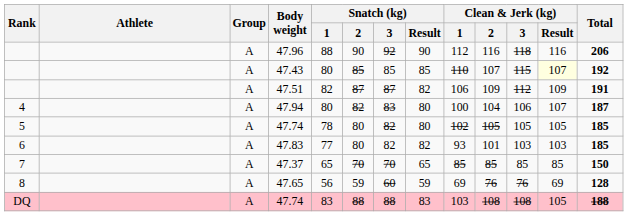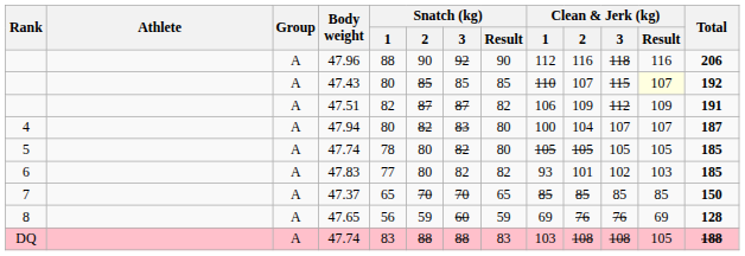 <table class = "wikitable" style="text-align:center;">
 <tr>
 <th rowspan=2 width=40>Rank</th>
 <th rowspan=2 width=250>Athlete</th>
 <th rowspan=2 width=40>Group</th>
 <th rowspan=2 width=50>Body weight</th>
 <th colspan=4>Snatch (kg)</th>
 <th colspan=4>Clean & Jerk (kg)</th>
 <th rowspan=2 width=55>Total</th>
 </tr>
 <tr>
 <th width=35>1</th>
 <th width=35>2</th>
 <th width=35>3</th>
 <th width=45>Result</th>
 <th width=35>1</th>
 <th width=35>2</th>
 <th width=35>3</th>
 <th width=45>Result</th>
 </tr>
 <tr>
 <td></td>
 <td align=left></td>
 <td>A</td>
 <td>47.96</td>
 <td>88</td>
 <td>90</td>
 <td><s>92</s></td>
 <td>90</td>
 <td>112</td>
 <td>116</td>
 <td><s>118</s></td>
 <td>116</td>
 <td><strong>206</strong></td>
 </tr>
 <tr>
 <td></td>
 <td align=left></td>
 <td>A</td>
 <td>47.43</td>
 <td>80</td>
 <td><s>85</s></td>
 <td>85</td>
 <td>85</td>
 <td><s>110</s></td>
 <td>107</td>
 <td><s>115</s></td>
 <td style="background: lightyellow;">107</td>
 <td><strong>192</strong></td>
 </tr>
 <tr>
 <td></td>
 <td align=left></td>
 <td>A</td>
 <td>47.51</td>
 <td>82</td>
 <td><s>87</s></td>
 <td><s>87</s></td>
 <td>82</td>
 <td>106</td>
 <td>109</td>
 <td><s>112</s></td>
 <td>109</td>
 <td><strong>191</strong></td>
 </tr>
 <tr>
 <td>4</td>
 <td align=left></td>
 <td>A</td>
 <td>47.94</td>
 <td>80</td>
 <td><s>82</s></td>
 <td><s>83</s></td>
 <td>80</td>
 <td>100</td>
 <td>104</td>
-<td>106</td>
+<td>107</td>
 <td>107</td>
 <td><strong>187</strong></td>
 </tr>
 <tr>
 <td>5</td>
 <td align=left></td>
 <td>A</td>
 <td>47.74</td>
 <td>78</td>
 <td>80</td>
 <td><s>82</s></td>
 <td>80</td>
-<td><s>102</s></td>
+<td><s>105</s></td>
 <td><s>105</s></td>
 <td>105</td>
 <td>105</td>
 <td><strong>185</strong></td>
 </tr>
 <tr>
 <td>6</td>
 <td align=left></td>
 <td>A</td>
 <td>47.83</td>
 <td>77</td>
 <td>80</td>
 <td>82</td>
 <td>82</td>
 <td>93</td>
 <td>101</td>
-<td>103</td>
+<td>102</td>
 <td>103</td>
 <td><strong>185</strong></td>
 </tr>
 <tr>
 <td>7</td>
 <td align=left></td>
 <td>A</td>
 <td>47.37</td>
 <td>65</td>
 <td><s>70</s></td>
 <td><s>70</s></td>
 <td>65</td>
 <td><s>85</s></td>
 <td><s>85</s></td>
 <td>85</td>
 <td>85</td>
 <td><strong>150</strong></td>
 </tr>
 <tr>
 <td>8</td>
 <td align=left></td>
 <td>A</td>
 <td>47.65</td>
 <td>56</td>
 <td>59</td>
 <td><s>60</s></td>
 <td>59</td>
 <td>69</td>
 <td><s>76</s></td>
 <td><s>76</s></td>
 <td>69</td>
 <td><strong>128</strong></td>
 </tr>
 <tr bgcolor=pink>
 <td>DQ</td>
 <td align=left></td>
 <td>A</td>
 <td>47.74</td>
 <td>83</td>
 <td><s>88</s></td>
 <td><s>88</s></td>
 <td>83</td>
 <td>103</td>
 <td><s>108</s></td>
 <td><s>108</s></td>
 <td>105</td>
 <td><s><strong>188</strong></s></td>
 </tr>
 </table>
